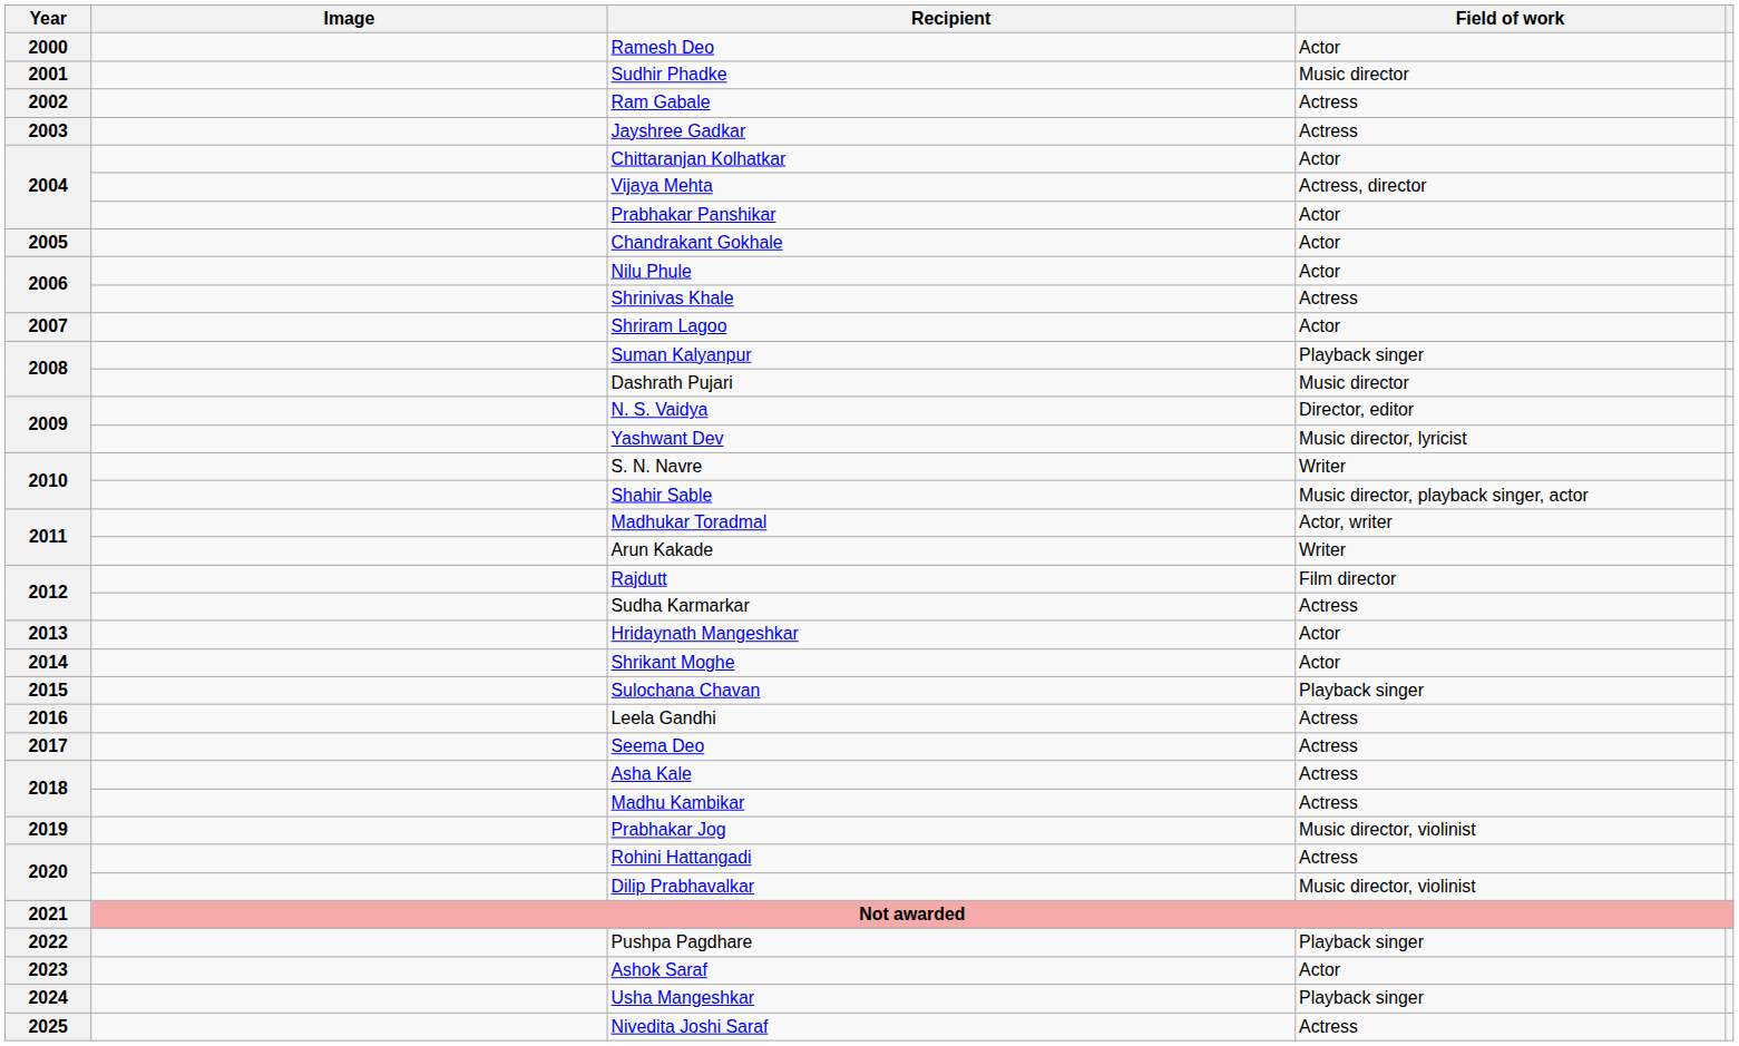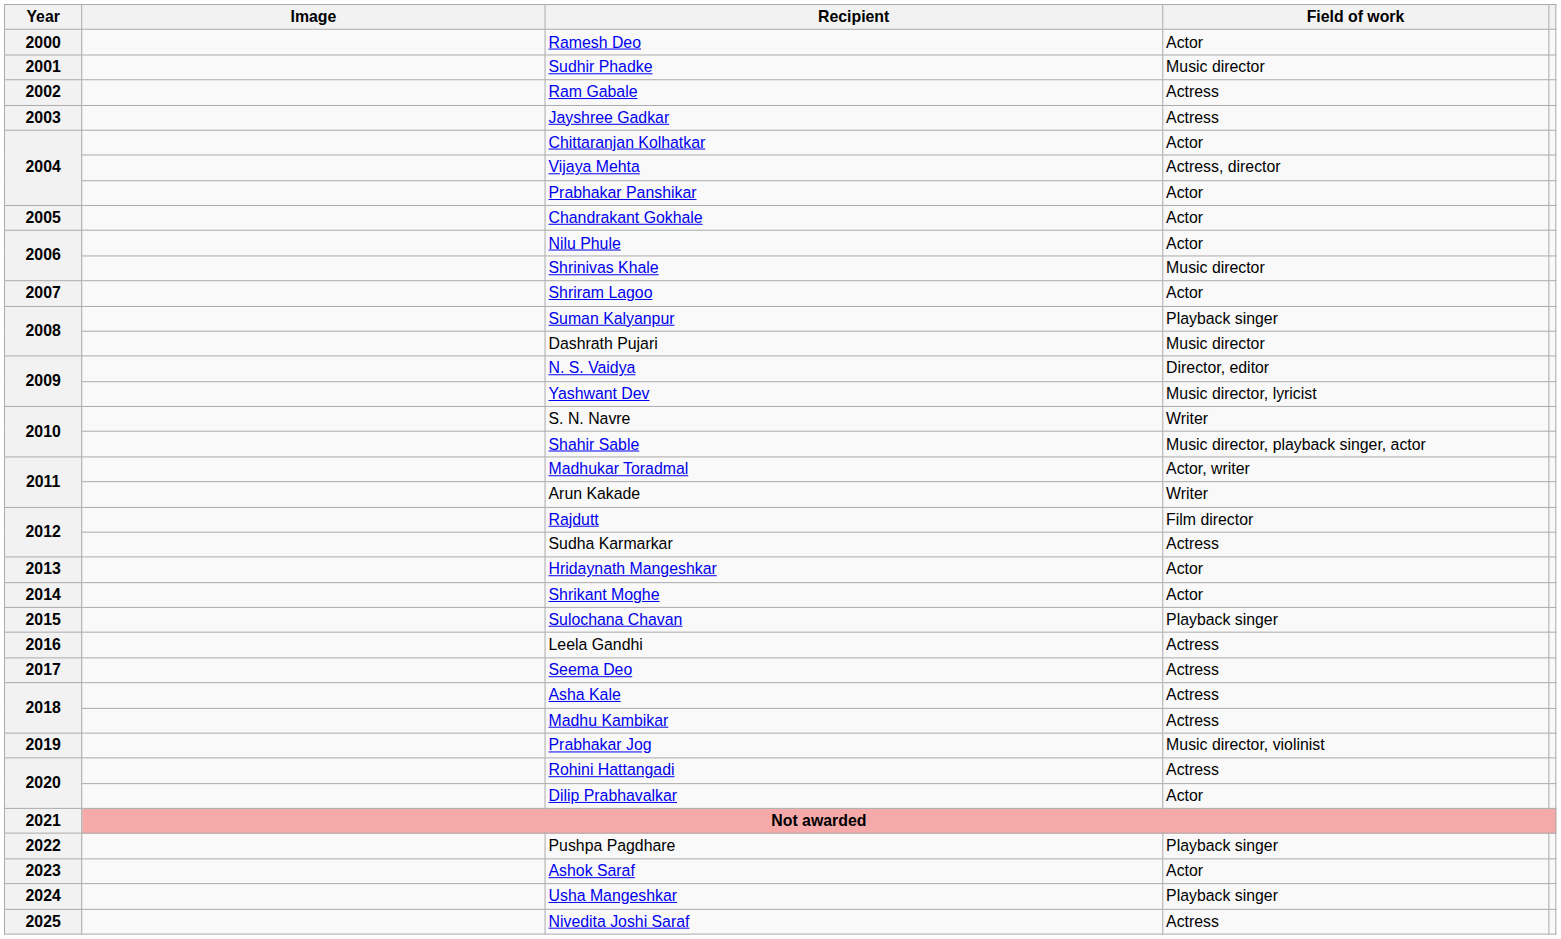 <table class="wikitable plainrowheaders sortable">
 <tr>
 <th scope="col" width=5%>Year</th>
 <th scope="col" width=30%>Image</th>
 <th scope="col" width=40%>Recipient</th>
 <th scope="col" width=30%>Field of work</th>
 <th scope="col" class="unsortable"></th>
 </tr>
 <tr>
 <th>2000</th>
 <td></td>
 <td><a href='#'>Ramesh Deo</a></td>
 <td>Actor</td>
 <td></td>
 </tr>
 <tr>
 <th>2001</th>
 <td></td>
 <td><a href='#'>Sudhir Phadke</a></td>
 <td>Music director</td>
 <td></td>
 </tr>
 <tr>
 <th>2002</th>
 <td></td>
 <td><a href='#'>Ram Gabale</a></td>
 <td>Actress</td>
 <td></td>
 </tr>
 <tr>
 <th>2003</th>
 <td></td>
 <td><a href='#'>Jayshree Gadkar</a></td>
 <td>Actress</td>
 <td></td>
 </tr>
 <tr>
 <th rowspan="3">2004</th>
 <td></td>
 <td><a href='#'>Chittaranjan Kolhatkar</a></td>
 <td>Actor</td>
 <td></td>
 </tr>
 <tr>
 <td></td>
 <td><a href='#'>Vijaya Mehta</a></td>
 <td>Actress, director</td>
 <td style="text-align:center;"></td>
 </tr>
 <tr>
 <td></td>
 <td><a href='#'>Prabhakar Panshikar</a></td>
 <td>Actor</td>
 <td style="text-align:center;"></td>
 </tr>
 <tr>
 <th>2005</th>
 <td></td>
 <td><a href='#'>Chandrakant Gokhale</a></td>
 <td>Actor</td>
 <td></td>
 </tr>
 <tr>
 <th rowspan="2">2006</th>
 <td></td>
 <td><a href='#'>Nilu Phule</a></td>
 <td>Actor</td>
 <td style="text-align:center;"></td>
 </tr>
 <tr>
 <td></td>
 <td><a href='#'>Shrinivas Khale</a></td>
-<td>Actress</td>
+<td>Music director</td>
 <td style="text-align:center;"></td>
 </tr>
 <tr>
 <th>2007</th>
 <td></td>
 <td><a href='#'>Shriram Lagoo</a></td>
 <td>Actor</td>
 <td></td>
 </tr>
 <tr>
 <th rowspan="2">2008</th>
 <td></td>
 <td><a href='#'>Suman Kalyanpur</a></td>
 <td>Playback singer</td>
 <td style="text-align:center;"></td>
 </tr>
 <tr>
 <td></td>
 <td>Dashrath Pujari</td>
 <td>Music director</td>
 <td style="text-align:center;"></td>
 </tr>
 <tr>
 <th rowspan="2">2009</th>
 <td></td>
 <td><a href='#'>N. S. Vaidya</a></td>
 <td>Director, editor</td>
 <td style="text-align:center;"></td>
 </tr>
 <tr>
 <td></td>
 <td><a href='#'>Yashwant Dev</a></td>
 <td>Music director, lyricist</td>
 <td style="text-align:center;"></td>
 </tr>
 <tr>
 <th rowspan="2">2010</th>
 <td></td>
 <td>S. N. Navre</td>
 <td>Writer</td>
 <td style="text-align:center;"></td>
 </tr>
 <tr>
 <td></td>
 <td><a href='#'>Shahir Sable</a></td>
 <td>Music director, playback singer, actor</td>
 <td style="text-align:center;"></td>
 </tr>
 <tr>
 <th rowspan="2">2011</th>
 <td></td>
 <td><a href='#'>Madhukar Toradmal</a></td>
 <td>Actor, writer</td>
 <td style="text-align:center;"></td>
 </tr>
 <tr>
 <td></td>
 <td>Arun Kakade</td>
 <td>Writer</td>
 <td style="text-align:center;"></td>
 </tr>
 <tr>
 <th rowspan="2">2012</th>
 <td></td>
 <td><a href='#'>Rajdutt</a></td>
 <td>Film director</td>
 <td style="text-align:center;"></td>
 </tr>
 <tr>
 <td></td>
 <td>Sudha Karmarkar</td>
 <td>Actress</td>
 <td style="text-align:center;"></td>
 </tr>
 <tr>
 <th>2013</th>
 <td></td>
 <td><a href='#'>Hridaynath Mangeshkar</a></td>
 <td>Actor</td>
 <td style="text-align:center;"></td>
 </tr>
 <tr>
 <th>2014</th>
 <td></td>
 <td><a href='#'>Shrikant Moghe</a></td>
 <td>Actor</td>
 <td style="text-align:center;"></td>
 </tr>
 <tr>
 <th>2015</th>
 <td></td>
 <td><a href='#'>Sulochana Chavan</a></td>
 <td>Playback singer</td>
 <td style="text-align:center;"></td>
 </tr>
 <tr>
 <th>2016</th>
 <td></td>
 <td>Leela Gandhi</td>
 <td>Actress</td>
 <td style="text-align:center;"></td>
 </tr>
 <tr>
 <th>2017</th>
 <td></td>
 <td><a href='#'>Seema Deo</a></td>
 <td>Actress</td>
 <td style="text-align:center;"></td>
 </tr>
 <tr>
 <th rowspan="2">2018</th>
 <td></td>
 <td><a href='#'>Asha Kale</a></td>
 <td>Actress</td>
 <td style="text-align:center;"></td>
 </tr>
 <tr>
 <td></td>
 <td><a href='#'>Madhu Kambikar</a></td>
 <td>Actress</td>
 <td style="text-align:center;"></td>
 </tr>
 <tr>
 <th>2019</th>
 <td></td>
 <td><a href='#'>Prabhakar Jog</a></td>
 <td>Music director, violinist</td>
 <td style="text-align:center;"></td>
 </tr>
 <tr>
 <th rowspan="2">2020</th>
 <td></td>
 <td><a href='#'>Rohini Hattangadi</a></td>
 <td>Actress</td>
 <td style="text-align:center;"></td>
 </tr>
 <tr>
 <td></td>
 <td><a href='#'>Dilip Prabhavalkar</a></td>
-<td>Music director, violinist</td>
+<td>Actor</td>
 <td style="text-align:center;"></td>
 </tr>
 <tr>
 <th>2021</th>
 <td colspan="4" bgcolor="#F5A9A9" align="center"><strong>Not awarded</strong></td>
 </tr>
 <tr>
 <th>2022</th>
 <td></td>
 <td>Pushpa Pagdhare</td>
 <td>Playback singer</td>
 <td style="text-align:center;"></td>
 </tr>
 <tr>
 <th>2023</th>
 <td></td>
 <td><a href='#'>Ashok Saraf</a></td>
 <td>Actor</td>
 <td style="text-align:center;"></td>
 </tr>
 <tr>
 <th>2024</th>
 <td><br></td>
 <td><a href='#'>Usha Mangeshkar</a></td>
 <td>Playback singer</td>
 <td></td>
 </tr>
 <tr>
 <th>2025</th>
 <td></td>
 <td><a href='#'>Nivedita Joshi Saraf</a></td>
 <td>Actress</td>
 <td></td>
 </tr>
 </table>
